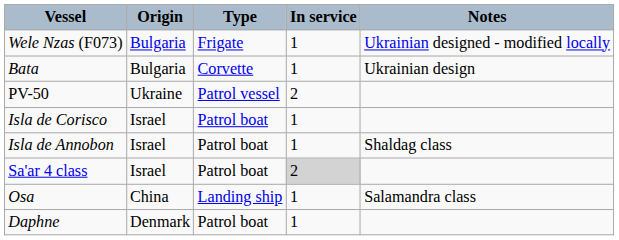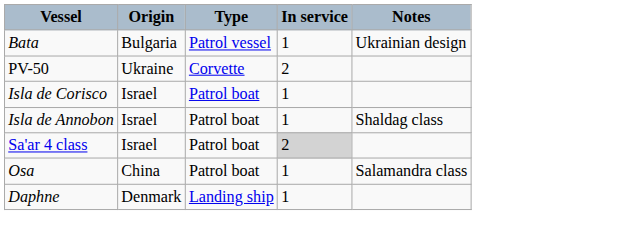 <table class="wikitable">
 <tr>
 <th style="text-align:center; background:#aabccc;">Vessel</th>
 <th style="text-align: center; background:#aabccc;">Origin</th>
 <th style="text-align:l center; background:#aabccc;">Type</th>
 <th style="text-align:l center; background:#aabccc;">In service</th>
 <th style="text-align: center; background:#aabccc;">Notes</th>
 </tr>
 <tr>
-<td><em>Wele Nzas</em> (F073)</td>
-<td><a href='#'>Bulgaria</a></td>
-<td><a href='#'>Frigate</a></td>
-<td>1</td>
-<td><a href='#'>Ukrainian</a> designed - modified <a href='#'>locally</a></td>
-</tr>
-<tr>
 <td><em>Bata</em></td>
 <td>Bulgaria</td>
-<td><a href='#'>Corvette</a></td>
+<td><a href='#'>Patrol vessel</a></td>
 <td>1</td>
 <td>Ukrainian design</td>
 </tr>
 <tr>
 <td>PV-50</td>
 <td>Ukraine</td>
-<td><a href='#'>Patrol vessel</a></td>
+<td><a href='#'>Corvette</a></td>
 <td>2</td>
 <td></td>
 </tr>
 <tr>
 <td><em>Isla de Corisco</em></td>
 <td>Israel</td>
 <td><a href='#'>Patrol boat</a></td>
 <td>1</td>
 <td></td>
 </tr>
 <tr>
 <td><em>Isla de Annobon</em></td>
 <td>Israel</td>
 <td>Patrol boat</td>
 <td>1</td>
 <td>Shaldag class</td>
 </tr>
 <tr>
 <td><a href='#'>Sa'ar 4 class</a></td>
 <td>Israel</td>
 <td>Patrol boat</td>
 <td style="background: lightgrey;">2</td>
 <td></td>
 </tr>
 <tr>
 <td><em>Osa</em></td>
 <td>China</td>
-<td><a href='#'>Landing ship</a></td>
+<td>Patrol boat</td>
 <td>1</td>
 <td>Salamandra class</td>
 </tr>
 <tr>
 <td><em> Daphne	</em></td>
 <td>Denmark</td>
-<td>Patrol boat</td>
+<td><a href='#'>Landing ship</a></td>
 <td>1</td>
 <td></td>
 </tr>
 </table>
